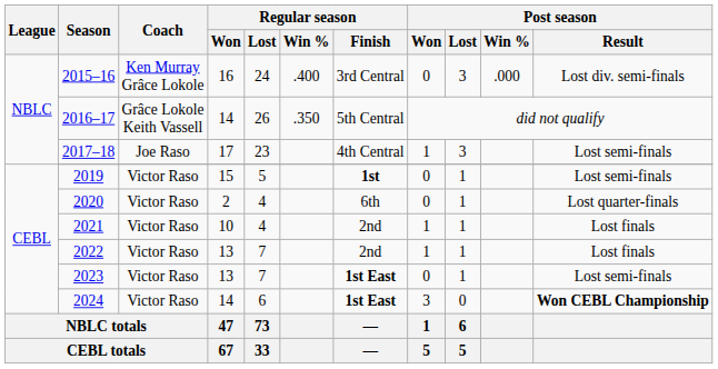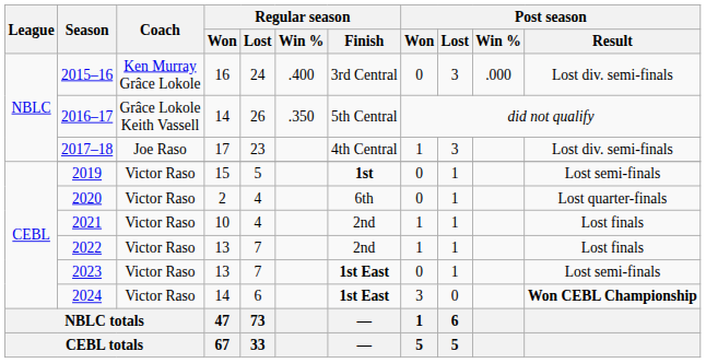 <table class="wikitable" style="font-size: 95%; text-align:center;">
 <tr>
 <th rowspan=2>League</th>
 <th rowspan="2">Season</th>
 <th rowspan="2">Coach</th>
 <th colspan="4">Regular season</th>
 <th colspan="4">Post season</th>
 </tr>
 <tr>
 <th>Won</th>
 <th>Lost</th>
 <th>Win %</th>
 <th>Finish</th>
 <th>Won</th>
 <th>Lost</th>
 <th>Win %</th>
 <th>Result</th>
 </tr>
 <tr>
 <td rowspan=3><a href='#'>NBLC</a></td>
 <td><a href='#'>2015–16</a></td>
 <td><a href='#'>Ken Murray</a><br>Grâce Lokole</td>
 <td>16</td>
 <td>24</td>
 <td>.400</td>
 <td>3rd Central</td>
 <td>0</td>
 <td>3</td>
 <td>.000</td>
 <td>Lost div. semi-finals</td>
 </tr>
 <tr>
 <td><a href='#'>2016–17</a></td>
 <td>Grâce Lokole<br>Keith Vassell</td>
 <td>14</td>
 <td>26</td>
 <td>.350</td>
 <td>5th Central</td>
 <td colspan=4><em>did not qualify</em></td>
 </tr>
 <tr>
 <td><a href='#'>2017–18</a></td>
 <td>Joe Raso</td>
 <td>17</td>
 <td>23</td>
 <td></td>
 <td>4th Central</td>
 <td>1</td>
 <td>3</td>
 <td></td>
-<td>Lost semi-finals</td>
+<td>Lost div. semi-finals</td>
 </tr>
 <tr>
 <td rowspan=7><a href='#'>CEBL</a></td>
 </tr>
 <tr>
 <td><a href='#'>2019</a></td>
 <td>Victor Raso</td>
 <td>15</td>
 <td>5</td>
 <td></td>
 <td><strong>1st</strong></td>
 <td>0</td>
 <td>1</td>
 <td></td>
 <td>Lost semi-finals</td>
 </tr>
 <tr>
 <td><a href='#'>2020</a></td>
 <td>Victor Raso</td>
 <td>2</td>
 <td>4</td>
 <td></td>
 <td>6th</td>
 <td>0</td>
 <td>1</td>
 <td></td>
 <td>Lost quarter-finals</td>
 </tr>
 <tr>
 <td><a href='#'>2021</a></td>
 <td>Victor Raso</td>
 <td>10</td>
 <td>4</td>
 <td></td>
 <td>2nd</td>
 <td>1</td>
 <td>1</td>
 <td></td>
 <td>Lost finals</td>
 </tr>
 <tr>
 <td><a href='#'>2022</a></td>
 <td>Victor Raso</td>
 <td>13</td>
 <td>7</td>
 <td></td>
 <td>2nd</td>
 <td>1</td>
 <td>1</td>
 <td></td>
 <td>Lost finals</td>
 </tr>
 <tr>
 <td><a href='#'>2023</a></td>
 <td>Victor Raso</td>
 <td>13</td>
 <td>7</td>
 <td></td>
 <td><strong>1st East</strong></td>
 <td>0</td>
 <td>1</td>
 <td></td>
 <td>Lost semi-finals</td>
 </tr>
 <tr>
 <td><a href='#'>2024</a></td>
 <td>Victor Raso</td>
 <td>14</td>
 <td>6</td>
 <td></td>
 <td><strong>1st East</strong></td>
 <td>3</td>
 <td>0</td>
 <td></td>
 <td><strong>Won CEBL Championship</strong></td>
 </tr>
 <tr>
 <th colspan="3">NBLC totals</th>
 <th>47</th>
 <th>73</th>
 <th></th>
 <th>—</th>
 <th>1</th>
 <th>6</th>
 <th></th>
 <th></th>
 </tr>
 <tr>
 <th colspan="3">CEBL totals</th>
 <th>67</th>
 <th>33</th>
 <th></th>
 <th>—</th>
 <th>5</th>
 <th>5</th>
 <th></th>
 <th></th>
 </tr>
 </table>
